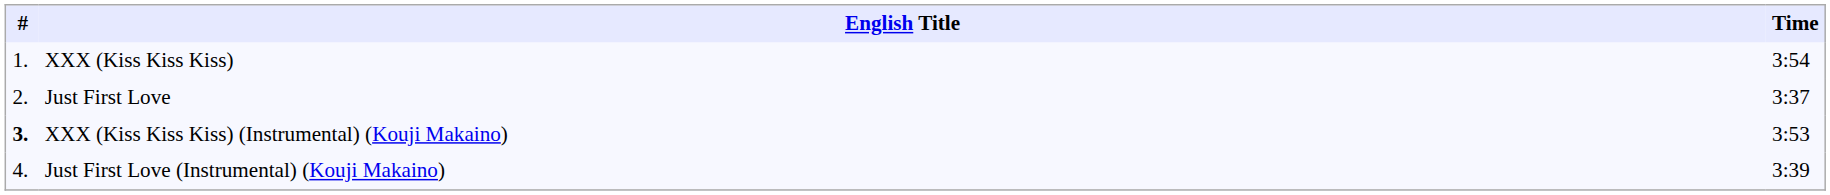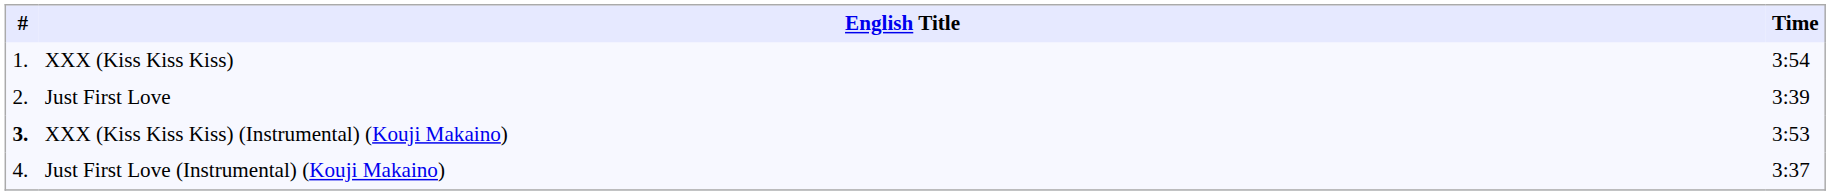 <table border="0" cellpadding="4" cellspacing="0"  style="border:1px #aaa solid; border-collapse:collapse; padding:0.2em; margin:0 1em 1em; background:#f7f8ff; font-size:0.9em; width:98%;">
 <tr style="vertical-align:middle; background:#e6e9ff;">
 <th style="width:14px;">#</th>
 <th><a href='#'>English</a> Title</th>
 <th style="width:24px;">Time</th>
 </tr>
 <tr>
 <td>1.</td>
 <td>XXX (Kiss Kiss Kiss)</td>
 <td>3:54</td>
 </tr>
 <tr>
 <td>2.</td>
 <td>Just First Love</td>
-<td>3:37</td>
+<td>3:39</td>
 </tr>
 <tr>
 <td><strong>3.</strong></td>
 <td>XXX (Kiss Kiss Kiss) (Instrumental) (<a href='#'>Kouji Makaino</a>)</td>
 <td>3:53</td>
 </tr>
 <tr>
 <td>4.</td>
 <td>Just First Love (Instrumental) (<a href='#'>Kouji Makaino</a>)</td>
-<td>3:39</td>
+<td>3:37</td>
 </tr>
 </table>
